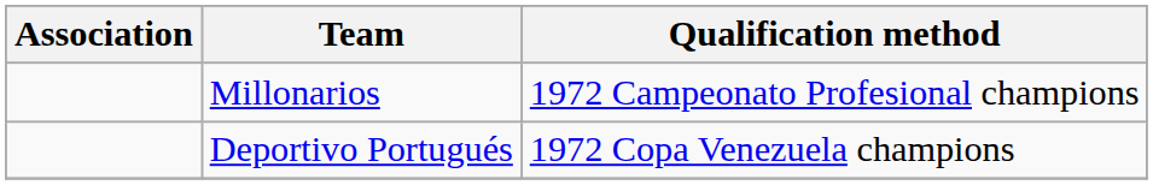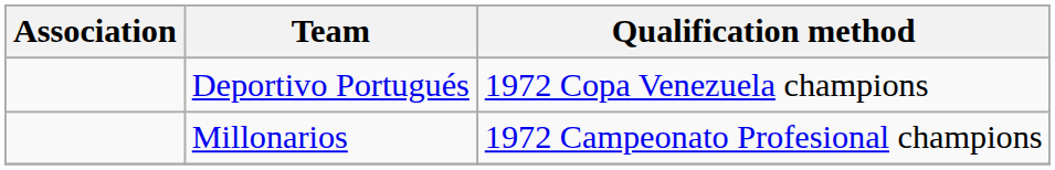 <table class="wikitable">
 <tr>
 <th>Association</th>
 <th>Team </th>
 <th>Qualification method</th>
 </tr>
 <tr>
 <td rowspan=1><br></td>
+<td><a href='#'>Deportivo Portugués</a></td>
+<td><a href='#'>1972 Copa Venezuela</a> champions</td>
+</tr>
+<tr>
+<td rowspan=1><br></td>
 <td><a href='#'>Millonarios</a></td>
 <td><a href='#'>1972 Campeonato Profesional</a> champions</td>
 </tr>
 <tr>
-<td rowspan=1><br></td>
-<td><a href='#'>Deportivo Portugués</a></td>
-<td><a href='#'>1972 Copa Venezuela</a> champions</td>
-</tr>
-<tr>
 </tr>
 </table>
